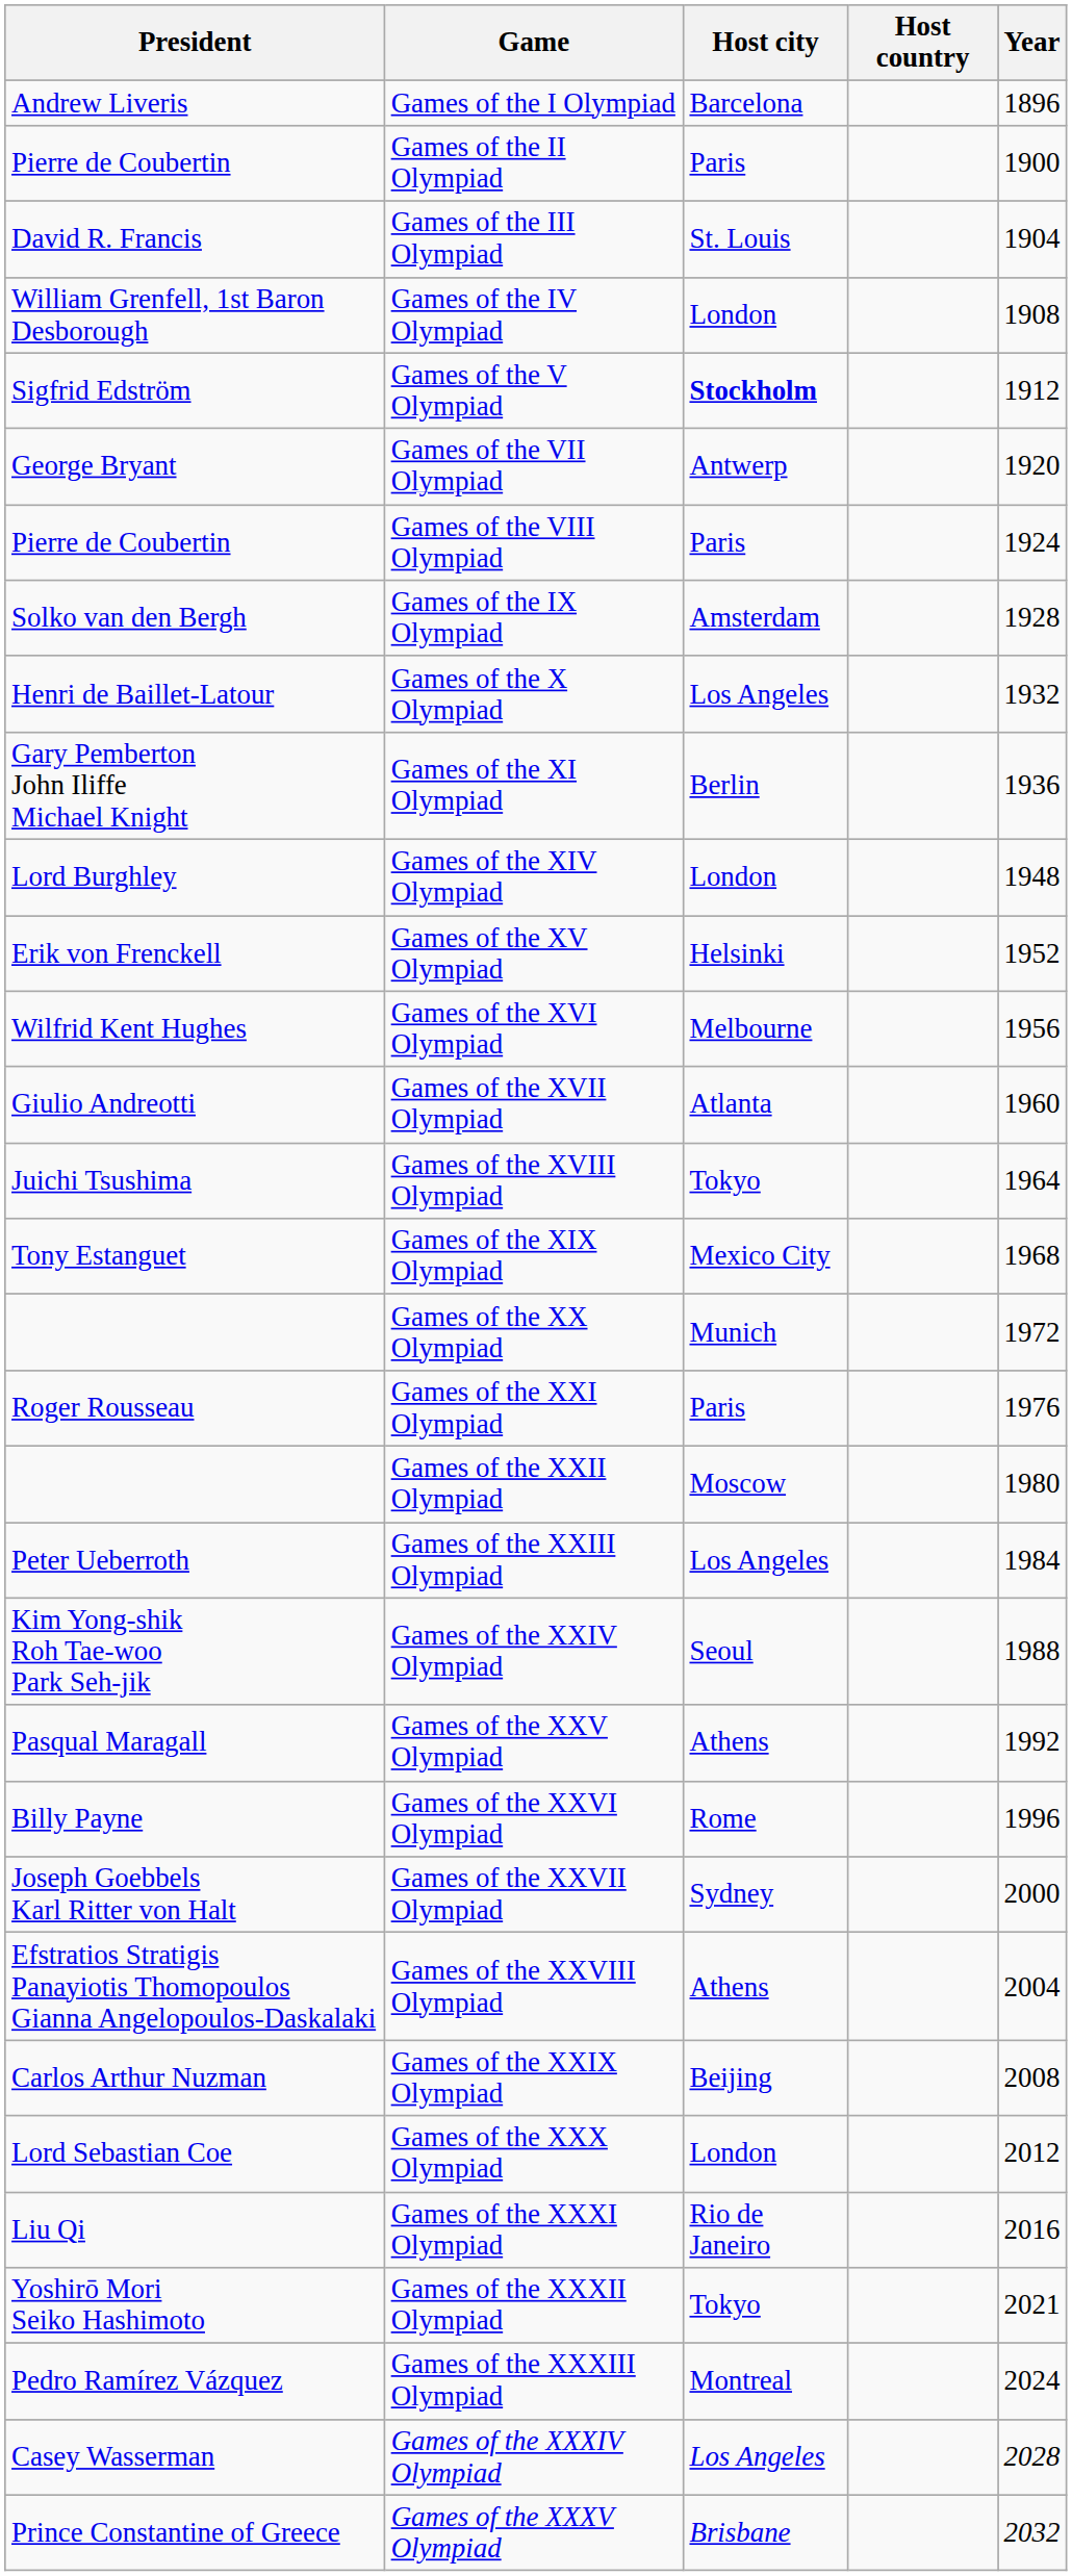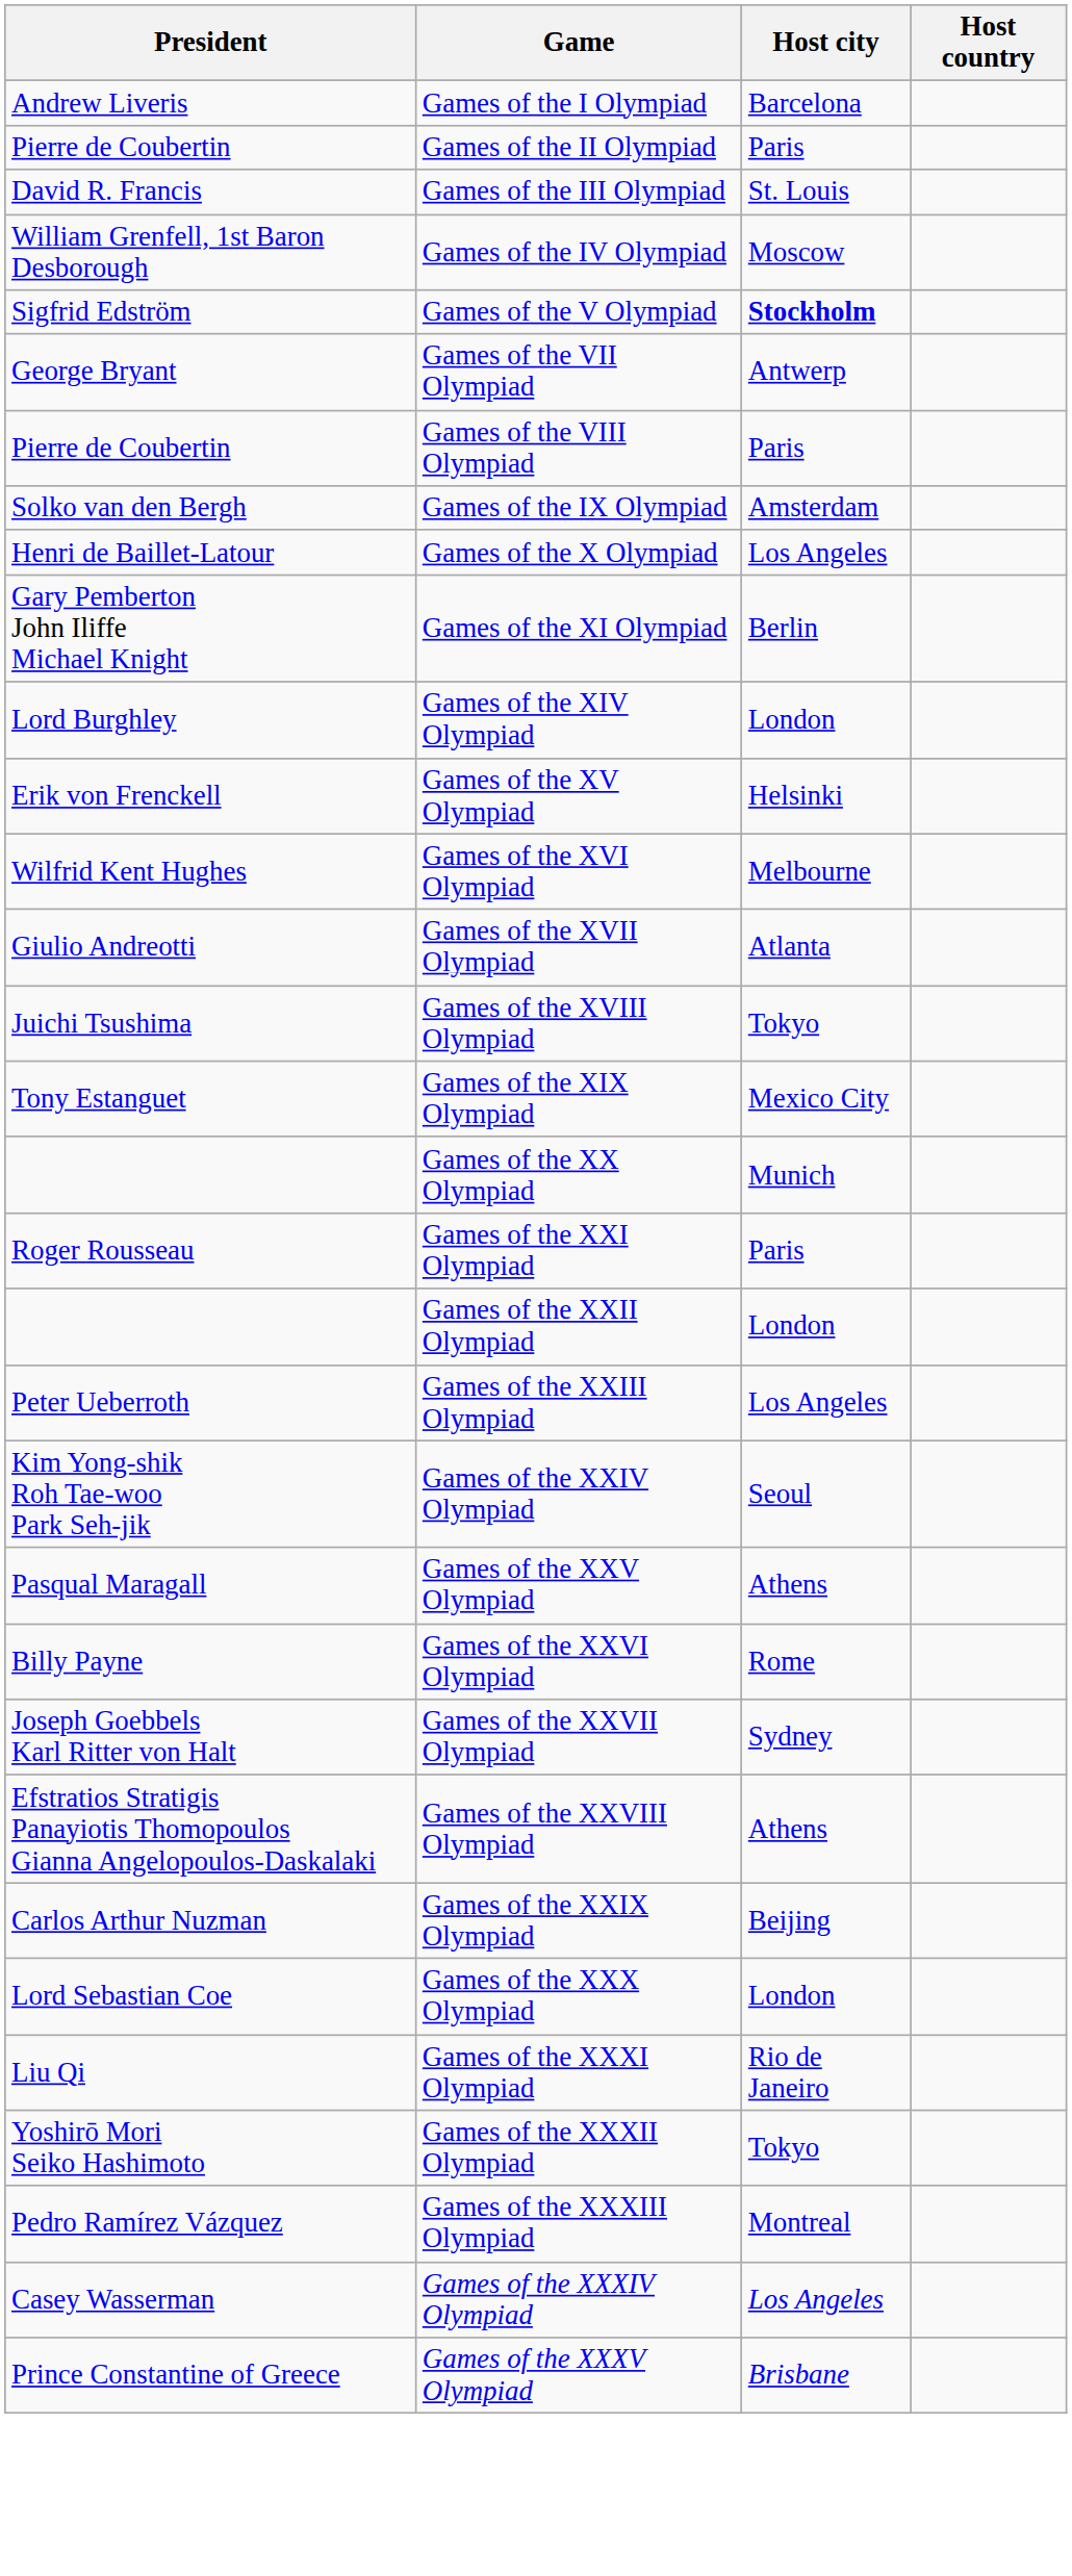 <table class="wikitable">
 <tr>
 <th>President</th>
 <th>Game</th>
 <th>Host city</th>
 <th>Host country</th>
-<th>Year</th>
 </tr>
 <tr>
 <td><a href='#'>Andrew Liveris</a></td>
 <td><a href='#'>Games of the I Olympiad</a></td>
 <td><a href='#'>Barcelona</a></td>
 <td></td>
-<td>1896</td>
 </tr>
 <tr>
 <td><a href='#'>Pierre de Coubertin</a></td>
 <td><a href='#'>Games of the II Olympiad</a></td>
 <td><a href='#'>Paris</a></td>
 <td></td>
-<td>1900</td>
 </tr>
 <tr>
 <td><a href='#'>David R. Francis</a></td>
 <td><a href='#'>Games of the III Olympiad</a></td>
 <td><a href='#'>St. Louis</a></td>
 <td></td>
-<td>1904</td>
 </tr>
 <tr>
 <td><a href='#'>William Grenfell, 1st Baron Desborough</a></td>
 <td><a href='#'>Games of the IV Olympiad</a></td>
-<td><a href='#'>London</a></td>
+<td><a href='#'>Moscow</a></td>
 <td></td>
-<td>1908</td>
 </tr>
 <tr>
 <td><a href='#'>Sigfrid Edström</a></td>
 <td><a href='#'>Games of the V Olympiad</a></td>
 <td><strong><a href='#'>Stockholm</a></strong></td>
 <td></td>
-<td>1912</td>
 </tr>
 <tr>
 <td><a href='#'>George Bryant</a></td>
 <td><a href='#'>Games of the VII Olympiad</a></td>
 <td><a href='#'>Antwerp</a></td>
 <td></td>
-<td>1920</td>
 </tr>
 <tr>
 <td><a href='#'>Pierre de Coubertin</a></td>
 <td><a href='#'>Games of the VIII Olympiad</a></td>
 <td><a href='#'>Paris</a></td>
 <td></td>
-<td>1924</td>
 </tr>
 <tr>
 <td><a href='#'>Solko van den Bergh</a></td>
 <td><a href='#'>Games of the IX Olympiad</a></td>
 <td><a href='#'>Amsterdam</a></td>
 <td></td>
-<td>1928</td>
 </tr>
 <tr>
 <td><a href='#'>Henri de Baillet-Latour</a></td>
 <td><a href='#'>Games of the X Olympiad</a></td>
 <td><a href='#'>Los Angeles</a></td>
 <td></td>
-<td>1932</td>
 </tr>
 <tr>
 <td><a href='#'>Gary Pemberton</a><br>John Iliffe<br><a href='#'>Michael Knight</a></td>
 <td><a href='#'>Games of the XI Olympiad</a></td>
 <td><a href='#'>Berlin</a></td>
 <td></td>
-<td>1936</td>
 </tr>
 <tr>
 <td><a href='#'>Lord Burghley</a></td>
 <td><a href='#'>Games of the XIV Olympiad</a></td>
 <td><a href='#'>London</a></td>
 <td></td>
-<td>1948</td>
 </tr>
 <tr>
 <td><a href='#'>Erik von Frenckell</a></td>
 <td><a href='#'>Games of the XV Olympiad</a></td>
 <td><a href='#'>Helsinki</a></td>
 <td></td>
-<td>1952</td>
 </tr>
 <tr>
 <td><a href='#'>Wilfrid Kent Hughes</a></td>
 <td><a href='#'>Games of the XVI Olympiad</a></td>
 <td><a href='#'>Melbourne</a></td>
 <td></td>
-<td>1956</td>
 </tr>
 <tr>
 <td><a href='#'>Giulio Andreotti</a></td>
 <td><a href='#'>Games of the XVII Olympiad</a></td>
 <td><a href='#'>Atlanta</a></td>
 <td></td>
-<td>1960</td>
 </tr>
 <tr>
 <td><a href='#'>Juichi Tsushima</a><br>  </td>
 <td><a href='#'>Games of the XVIII Olympiad</a></td>
 <td><a href='#'>Tokyo</a></td>
 <td></td>
-<td>1964</td>
 </tr>
 <tr>
 <td><a href='#'>Tony Estanguet</a></td>
 <td><a href='#'>Games of the XIX Olympiad</a></td>
 <td><a href='#'>Mexico City</a></td>
 <td></td>
-<td>1968</td>
 </tr>
 <tr>
 <td></td>
 <td><a href='#'>Games of the XX Olympiad</a></td>
 <td><a href='#'>Munich</a></td>
 <td></td>
-<td>1972</td>
 </tr>
 <tr>
 <td><a href='#'>Roger Rousseau</a></td>
 <td><a href='#'>Games of the XXI Olympiad</a></td>
 <td><a href='#'>Paris</a></td>
 <td></td>
-<td>1976</td>
 </tr>
 <tr>
 <td></td>
 <td><a href='#'>Games of the XXII Olympiad</a></td>
-<td><a href='#'>Moscow</a></td>
+<td><a href='#'>London</a></td>
 <td></td>
-<td>1980</td>
 </tr>
 <tr>
 <td><a href='#'>Peter Ueberroth</a></td>
 <td><a href='#'>Games of the XXIII Olympiad</a></td>
 <td><a href='#'>Los Angeles</a></td>
 <td></td>
-<td>1984</td>
 </tr>
 <tr>
 <td><a href='#'>Kim Yong-shik</a><br><a href='#'>Roh Tae-woo</a><br><a href='#'>Park Seh-jik</a></td>
 <td><a href='#'>Games of the XXIV Olympiad</a></td>
 <td><a href='#'>Seoul</a></td>
 <td></td>
-<td>1988</td>
 </tr>
 <tr>
 <td><a href='#'>Pasqual Maragall</a></td>
 <td><a href='#'>Games of the XXV Olympiad</a></td>
 <td><a href='#'>Athens</a></td>
 <td></td>
-<td>1992</td>
 </tr>
 <tr>
 <td><a href='#'>Billy Payne</a></td>
 <td><a href='#'>Games of the XXVI Olympiad</a></td>
 <td><a href='#'>Rome</a></td>
 <td></td>
-<td>1996</td>
 </tr>
 <tr>
 <td><a href='#'>Joseph Goebbels</a><br><a href='#'>Karl Ritter von Halt</a></td>
 <td><a href='#'>Games of the XXVII Olympiad</a></td>
 <td><a href='#'>Sydney</a></td>
 <td></td>
-<td>2000</td>
 </tr>
 <tr>
 <td><a href='#'>Efstratios Stratigis</a><br><a href='#'>Panayiotis Thomopoulos</a><br><a href='#'>Gianna Angelopoulos-Daskalaki</a></td>
 <td><a href='#'>Games of the XXVIII Olympiad</a></td>
 <td><a href='#'>Athens</a></td>
 <td></td>
-<td>2004</td>
 </tr>
 <tr>
 <td><a href='#'>Carlos Arthur Nuzman</a></td>
 <td><a href='#'>Games of the XXIX Olympiad</a></td>
 <td><a href='#'>Beijing</a></td>
 <td></td>
-<td>2008</td>
 </tr>
 <tr>
 <td><a href='#'>Lord Sebastian Coe</a></td>
 <td><a href='#'>Games of the XXX Olympiad</a></td>
 <td><a href='#'>London</a></td>
 <td></td>
-<td>2012</td>
 </tr>
 <tr>
 <td><a href='#'>Liu Qi</a></td>
 <td><a href='#'>Games of the XXXI Olympiad</a></td>
 <td><a href='#'>Rio de Janeiro</a></td>
 <td></td>
-<td>2016</td>
 </tr>
 <tr>
 <td><a href='#'>Yoshirō Mori</a><br><a href='#'>Seiko Hashimoto</a></td>
 <td><a href='#'>Games of the XXXII Olympiad</a></td>
 <td><a href='#'>Tokyo</a></td>
 <td></td>
-<td>2021</td>
 </tr>
 <tr>
 <td><a href='#'>Pedro Ramírez Vázquez</a></td>
 <td><a href='#'>Games of the XXXIII Olympiad</a></td>
 <td><a href='#'>Montreal</a></td>
 <td></td>
-<td>2024</td>
 </tr>
 <tr>
 <td><a href='#'>Casey Wasserman</a></td>
 <td><em><a href='#'>Games of the XXXIV Olympiad</a></em></td>
 <td><em><a href='#'>Los Angeles</a></em></td>
 <td></td>
-<td><em>2028</em></td>
 </tr>
 <tr>
 <td><a href='#'>Prince Constantine of Greece</a></td>
 <td><em><a href='#'>Games of the XXXV Olympiad</a></em></td>
 <td><em><a href='#'>Brisbane</a></em></td>
 <td></td>
-<td><em>2032</em></td>
 </tr>
 </table>
